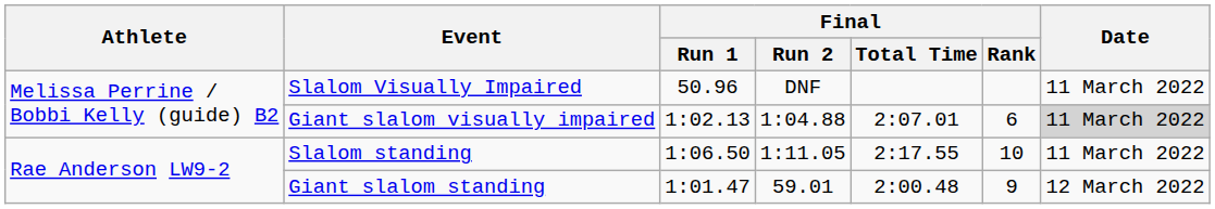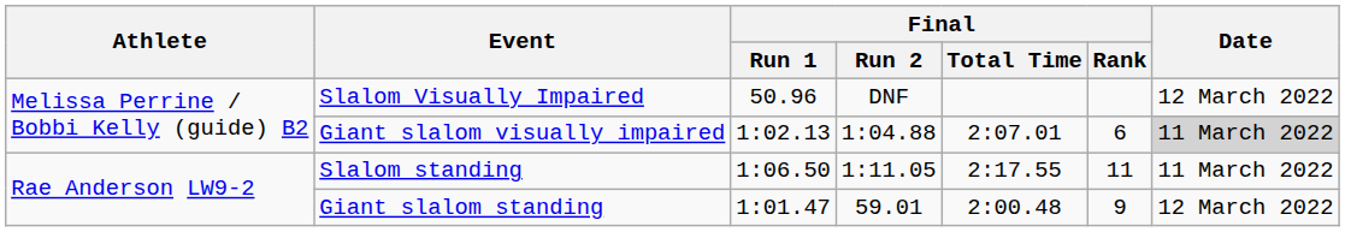 <table class="wikitable">
 <tr>
 <th rowspan="2">Athlete</th>
 <th rowspan="2">Event</th>
 <th colspan="4">Final</th>
 <th rowspan="2">Date</th>
 </tr>
 <tr>
 <th>Run 1</th>
 <th>Run 2</th>
 <th>Total Time</th>
 <th>Rank</th>
 </tr>
 <tr style="text-align:center;">
 <td style="text-align:left;" rowspan="2"><a href='#'>Melissa Perrine</a> / <br> <a href='#'>Bobbi Kelly</a> (guide) <a href='#'>B2</a></td>
 <td align="left"><a href='#'>Slalom Visually Impaired</a></td>
 <td>50.96</td>
 <td>DNF</td>
 <td></td>
 <td></td>
-<td>11 March 2022</td>
+<td>12 March 2022</td>
 </tr>
 <tr style="text-align:center;">
 <td align="left"><a href='#'>Giant slalom visually impaired</a></td>
 <td>1:02.13</td>
 <td>1:04.88</td>
 <td>2:07.01</td>
 <td>6</td>
 <td style="background: lightgrey;">11 March 2022</td>
 </tr>
 <tr style="text-align:center;">
 <td style="text-align:left;" rowspan="2"><a href='#'>Rae Anderson</a> <a href='#'>LW9-2</a></td>
 <td align="left"><a href='#'>Slalom standing</a></td>
 <td>1:06.50</td>
 <td>1:11.05</td>
 <td>2:17.55</td>
-<td>10</td>
+<td>11</td>
 <td>11 March 2022</td>
 </tr>
 <tr style="text-align:center;">
 <td align="left"><a href='#'>Giant slalom standing</a></td>
 <td>1:01.47</td>
 <td>59.01</td>
 <td>2:00.48</td>
 <td>9</td>
 <td>12 March 2022</td>
 </tr>
 </table>
